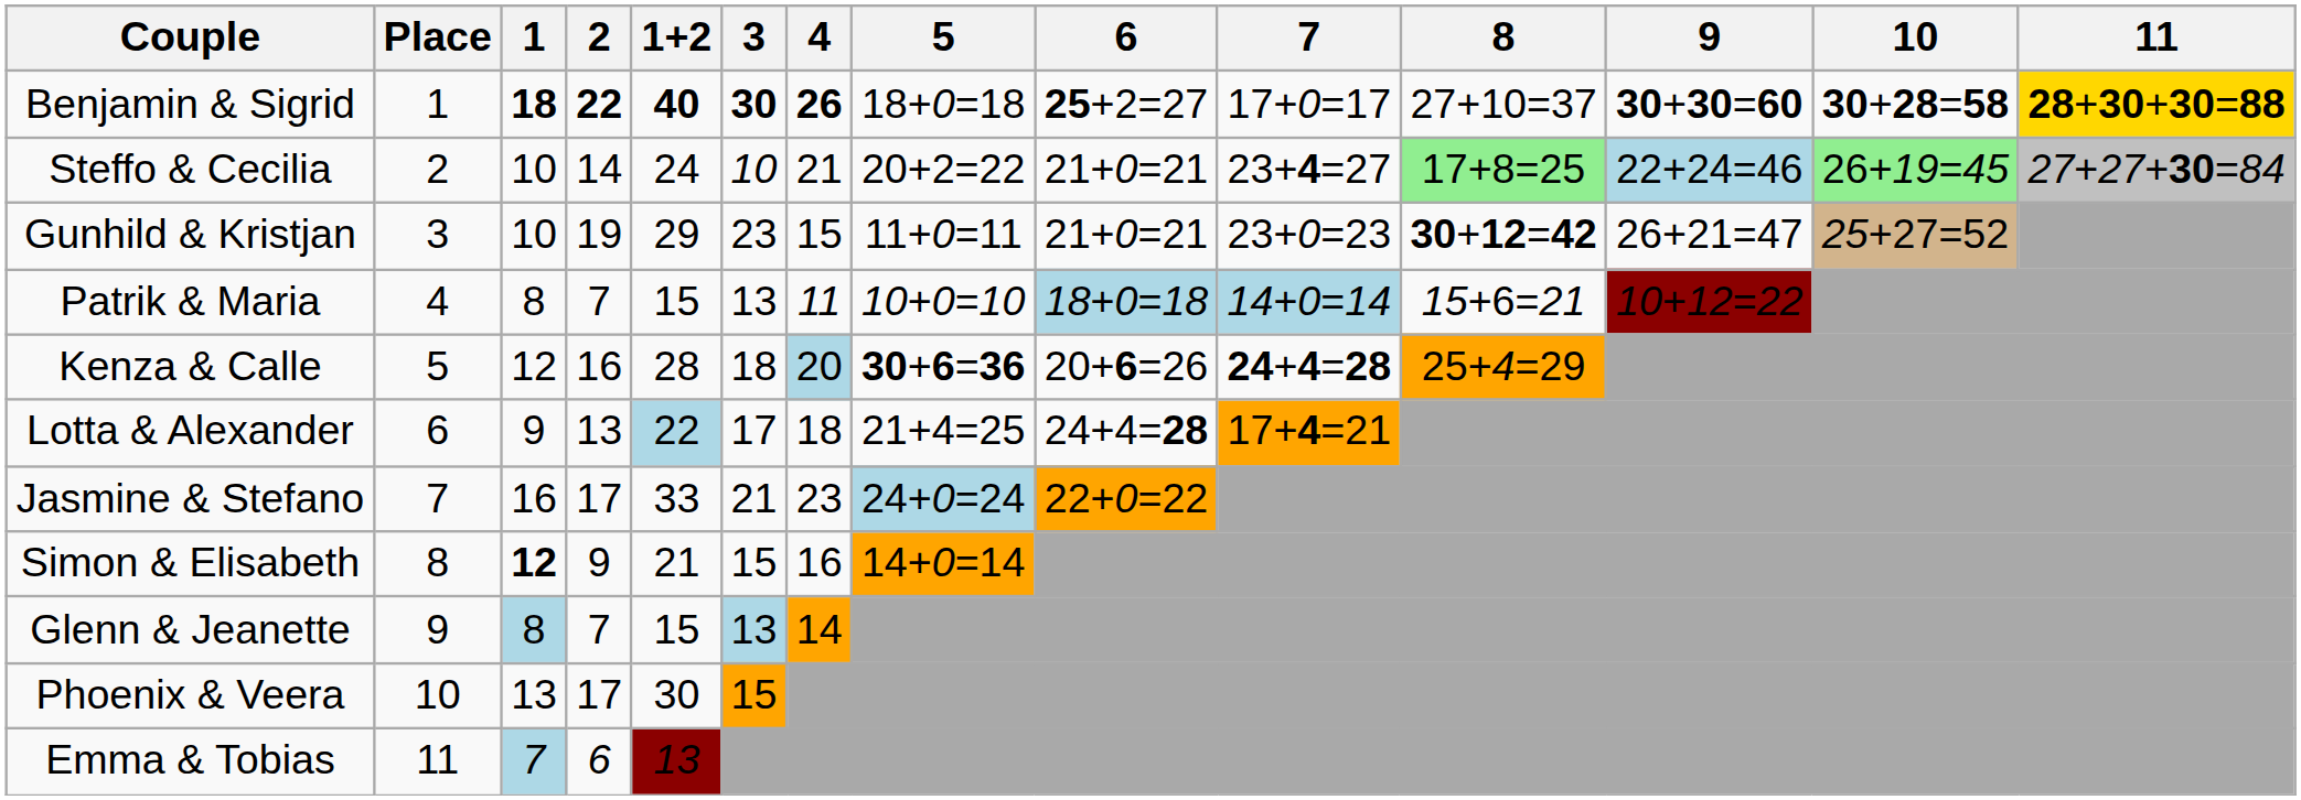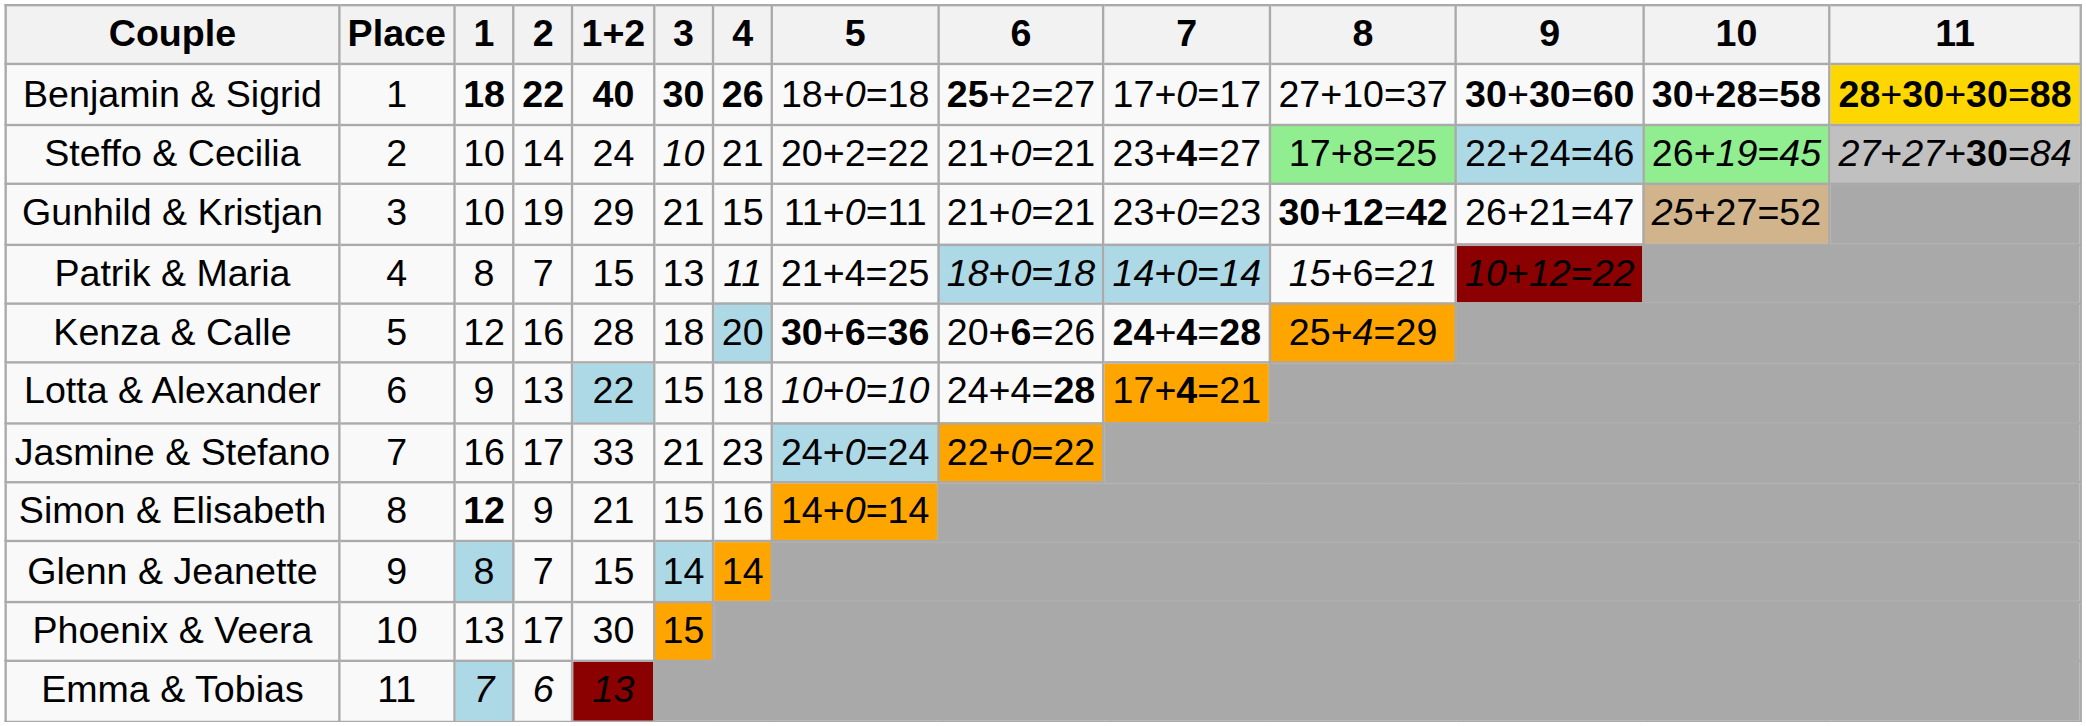 <table class="wikitable sortable" style="margin:auto;text-align:center;">
 <tr>
 <th>Couple</th>
 <th>Place</th>
 <th>1</th>
 <th>2</th>
 <th>1+2</th>
 <th>3</th>
 <th>4</th>
 <th>5</th>
 <th>6</th>
 <th>7</th>
 <th>8</th>
 <th>9</th>
 <th>10</th>
 <th>11</th>
 </tr>
 <tr>
 <td>Benjamin & Sigrid</td>
 <td style="text-align:center;">1</td>
 <td style="text-align:center;"><span><strong>18</strong></span></td>
 <td style="text-align:center;"><span><strong>22</strong></span></td>
 <td style="text-align:center;"><span><strong>40</strong></span></td>
 <td style="text-align:center;"><span><strong>30</strong></span></td>
 <td style="text-align:center;"><span><strong>26</strong></span></td>
 <td style="text-align:center;">18+<span><em>0</em></span>=18</td>
 <td style="text-align:center;"><span><strong>25</strong></span>+2=27</td>
 <td style="text-align:center;">17+<span><em>0</em></span>=17</td>
 <td style="text-align:center;">27+10=37</td>
 <td style="text-align:center;"><span><strong>30</strong></span>+<span><strong>30</strong></span>=<span><strong>60</strong></span></td>
 <td style="text-align:center;"><span><strong>30</strong></span>+<span><strong>28</strong></span>=<span><strong>58</strong></span></td>
 <td style="background:gold; text-align:center;"><span><strong>28</strong></span>+<span><strong>30</strong></span>+<span><strong>30</strong></span>=<span><strong>88</strong></span></td>
 </tr>
 <tr>
 <td>Steffo & Cecilia</td>
 <td style="text-align:center;">2</td>
 <td style="text-align:center;">10</td>
 <td style="text-align:center;">14</td>
 <td style="text-align:center;">24</td>
 <td style="text-align:center;"><span><em>10</em></span></td>
 <td style="text-align:center;">21</td>
 <td style="text-align:center;">20+2=22</td>
 <td style="text-align:center;">21+<span><em>0</em></span>=21</td>
 <td style="text-align:center;">23+<span><strong>4</strong></span>=27</td>
 <td style="background:lightgreen; text-align:center;">17+8=25</td>
 <td style="background:lightblue; text-align:center;">22+24=46</td>
 <td style="background:lightgreen; text-align:center;">26+<span><em>19</em></span>=<span><em>45</em></span></td>
 <td style="background:silver; text-align:center;"><span><em>27</em></span>+<span><em>27</em></span>+<span><strong>30</strong></span>=<span><em>84</em></span></td>
 </tr>
 <tr>
 <td>Gunhild & Kristjan</td>
 <td style="text-align:center;">3</td>
 <td style="text-align:center;">10</td>
 <td style="text-align:center;">19</td>
 <td style="text-align:center;">29</td>
-<td style="text-align:center;">23</td>
+<td style="text-align:center;">21</td>
 <td style="text-align:center;">15</td>
 <td style="text-align:center;">11+<span><em>0</em></span>=11</td>
 <td style="text-align:center;">21+<span><em>0</em></span>=21</td>
 <td style="text-align:center;">23+<span><em>0</em></span>=23</td>
 <td style="text-align:center;"><span><strong>30</strong></span>+<span><strong>12</strong></span>=<span><strong>42</strong></span></td>
 <td style="text-align:center;">26+21=47</td>
 <td style="background:tan; text-align:center;"><span><em>25</em></span>+27=52</td>
 <td bgcolor="darkgray" colspan="20"></td>
 </tr>
 <tr>
 <td>Patrik & Maria</td>
 <td style="text-align:center;">4</td>
 <td style="text-align:center;">8</td>
 <td style="text-align:center;">7</td>
 <td style="text-align:center;">15</td>
 <td style="text-align:center;">13</td>
 <td style="text-align:center;"><span><em>11</em></span></td>
-<td style="text-align:center;"><span><em>10</em></span>+<span><em>0</em></span>=<span><em>10</em></span></td>
+<td style="text-align:center;">21+4=25</td>
 <td style="background:lightblue; text-align:center;"><span><em>18</em></span>+<span><em>0</em></span>=<span><em>18</em></span></td>
 <td style="background:lightblue; text-align:center;"><span><em>14</em></span>+<span><em>0</em></span>=<span><em>14</em></span></td>
 <td style="text-align:center;"><span><em>15</em></span>+6=<span><em>21</em></span></td>
 <td style="background:darkred; text-align:center;"><span><em>10</em></span>+<span><em>12</em></span>=<span><em>22</em></span></td>
 <td bgcolor="darkgray" colspan="20"></td>
 </tr>
 <tr>
 <td>Kenza & Calle</td>
 <td style="text-align:center;">5</td>
 <td style="text-align:center;">12</td>
 <td style="text-align:center;">16</td>
 <td style="text-align:center;">28</td>
 <td style="text-align:center;">18</td>
 <td style="background:lightblue; text-align:center;">20</td>
 <td style="text-align:center;"><span><strong>30</strong></span>+<span><strong>6</strong></span>=<span><strong>36</strong></span></td>
 <td style="text-align:center;">20+<span><strong>6</strong></span>=26</td>
 <td style="text-align:center;"><span><strong>24</strong></span>+<span><strong>4</strong></span>=<span><strong>28</strong></span></td>
 <td style="background:orange; text-align:center;">25+<span><em>4</em></span>=29</td>
 <td bgcolor="darkgray" colspan="20"></td>
 </tr>
 <tr>
 <td>Lotta & Alexander</td>
 <td style="text-align:center;">6</td>
 <td style="text-align:center;">9</td>
 <td style="text-align:center;">13</td>
 <td style="background:lightblue; text-align:center;">22</td>
-<td style="text-align:center;">17</td>
+<td style="text-align:center;">15</td>
 <td style="text-align:center;">18</td>
-<td style="text-align:center;">21+4=25</td>
+<td style="text-align:center;"><span><em>10</em></span>+<span><em>0</em></span>=<span><em>10</em></span></td>
 <td style="text-align:center;">24+4=<span><strong>28</strong></span></td>
 <td style="background:orange; text-align:center;">17+<span><strong>4</strong></span>=21</td>
 <td bgcolor="darkgray" colspan="20"></td>
 </tr>
 <tr>
 <td>Jasmine & Stefano</td>
 <td style="text-align:center;">7</td>
 <td style="text-align:center;">16</td>
 <td style="text-align:center;">17</td>
 <td style="text-align:center;">33</td>
 <td style="text-align:center;">21</td>
 <td style="text-align:center;">23</td>
 <td style="background:lightblue; text-align:center;">24+<span><em>0</em></span>=24</td>
 <td style="background:orange; text-align:center;">22+<span><em>0</em></span>=22</td>
 <td bgcolor="darkgray" colspan="20"></td>
 </tr>
 <tr>
 <td>Simon & Elisabeth</td>
 <td style="text-align:center;">8</td>
 <td style="text-align:center;"><strong>12</strong></td>
 <td style="text-align:center;">9</td>
 <td style="text-align:center;">21</td>
 <td style="text-align:center;">15</td>
 <td style="text-align:center;">16</td>
 <td style="background:orange; text-align:center;">14+<span><em>0</em></span>=14</td>
 <td bgcolor="darkgray" colspan="20"></td>
 </tr>
 <tr>
 <td>Glenn & Jeanette</td>
 <td style="text-align:center;">9</td>
 <td style="background:lightblue; text-align:center;">8</td>
 <td style="text-align:center;">7</td>
 <td style="text-align:center;">15</td>
-<td style="background:lightblue; text-align:center;">13</td>
+<td style="background:lightblue; text-align:center;">14</td>
 <td style="background:orange; text-align:center;">14</td>
 <td bgcolor="darkgray" colspan="20"></td>
 </tr>
 <tr>
 <td>Phoenix & Veera</td>
 <td style="text-align:center;">10</td>
 <td style="text-align:center;">13</td>
 <td style="text-align:center;">17</td>
 <td style="text-align:center;">30</td>
 <td style="background:orange; text-align:center;">15</td>
 <td bgcolor="darkgray" colspan="20"></td>
 </tr>
 <tr>
 <td>Emma & Tobias</td>
 <td style="text-align:center;">11</td>
 <td style="background:lightblue; text-align:center;"><span><em>7</em></span></td>
 <td style="text-align:center;"><span><em>6</em></span></td>
 <td style="background:darkred; text-align:center;"><span><em>13</em></span></td>
 <td bgcolor="darkgray" colspan="20"></td>
 </tr>
 </table>
